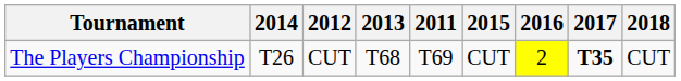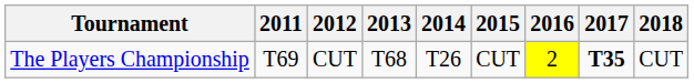 <table class="wikitable" style="font-size:95%;text-align:center;">
 <tr>
 <th>Tournament</th>
-<th>2014</th>
+<th>2011</th>
 <th>2012</th>
 <th>2013</th>
-<th>2011</th>
+<th>2014</th>
 <th>2015</th>
 <th>2016</th>
 <th>2017</th>
 <th>2018</th>
 </tr>
 <tr>
 <td align=left><a href='#'>The Players Championship</a></td>
-<td>T26</td>
+<td>T69</td>
 <td>CUT</td>
 <td>T68</td>
-<td>T69</td>
+<td>T26</td>
 <td>CUT</td>
 <td style="background:yellow;">2</td>
 <td><strong>T35</strong></td>
 <td>CUT</td>
 </tr>
 </table>
